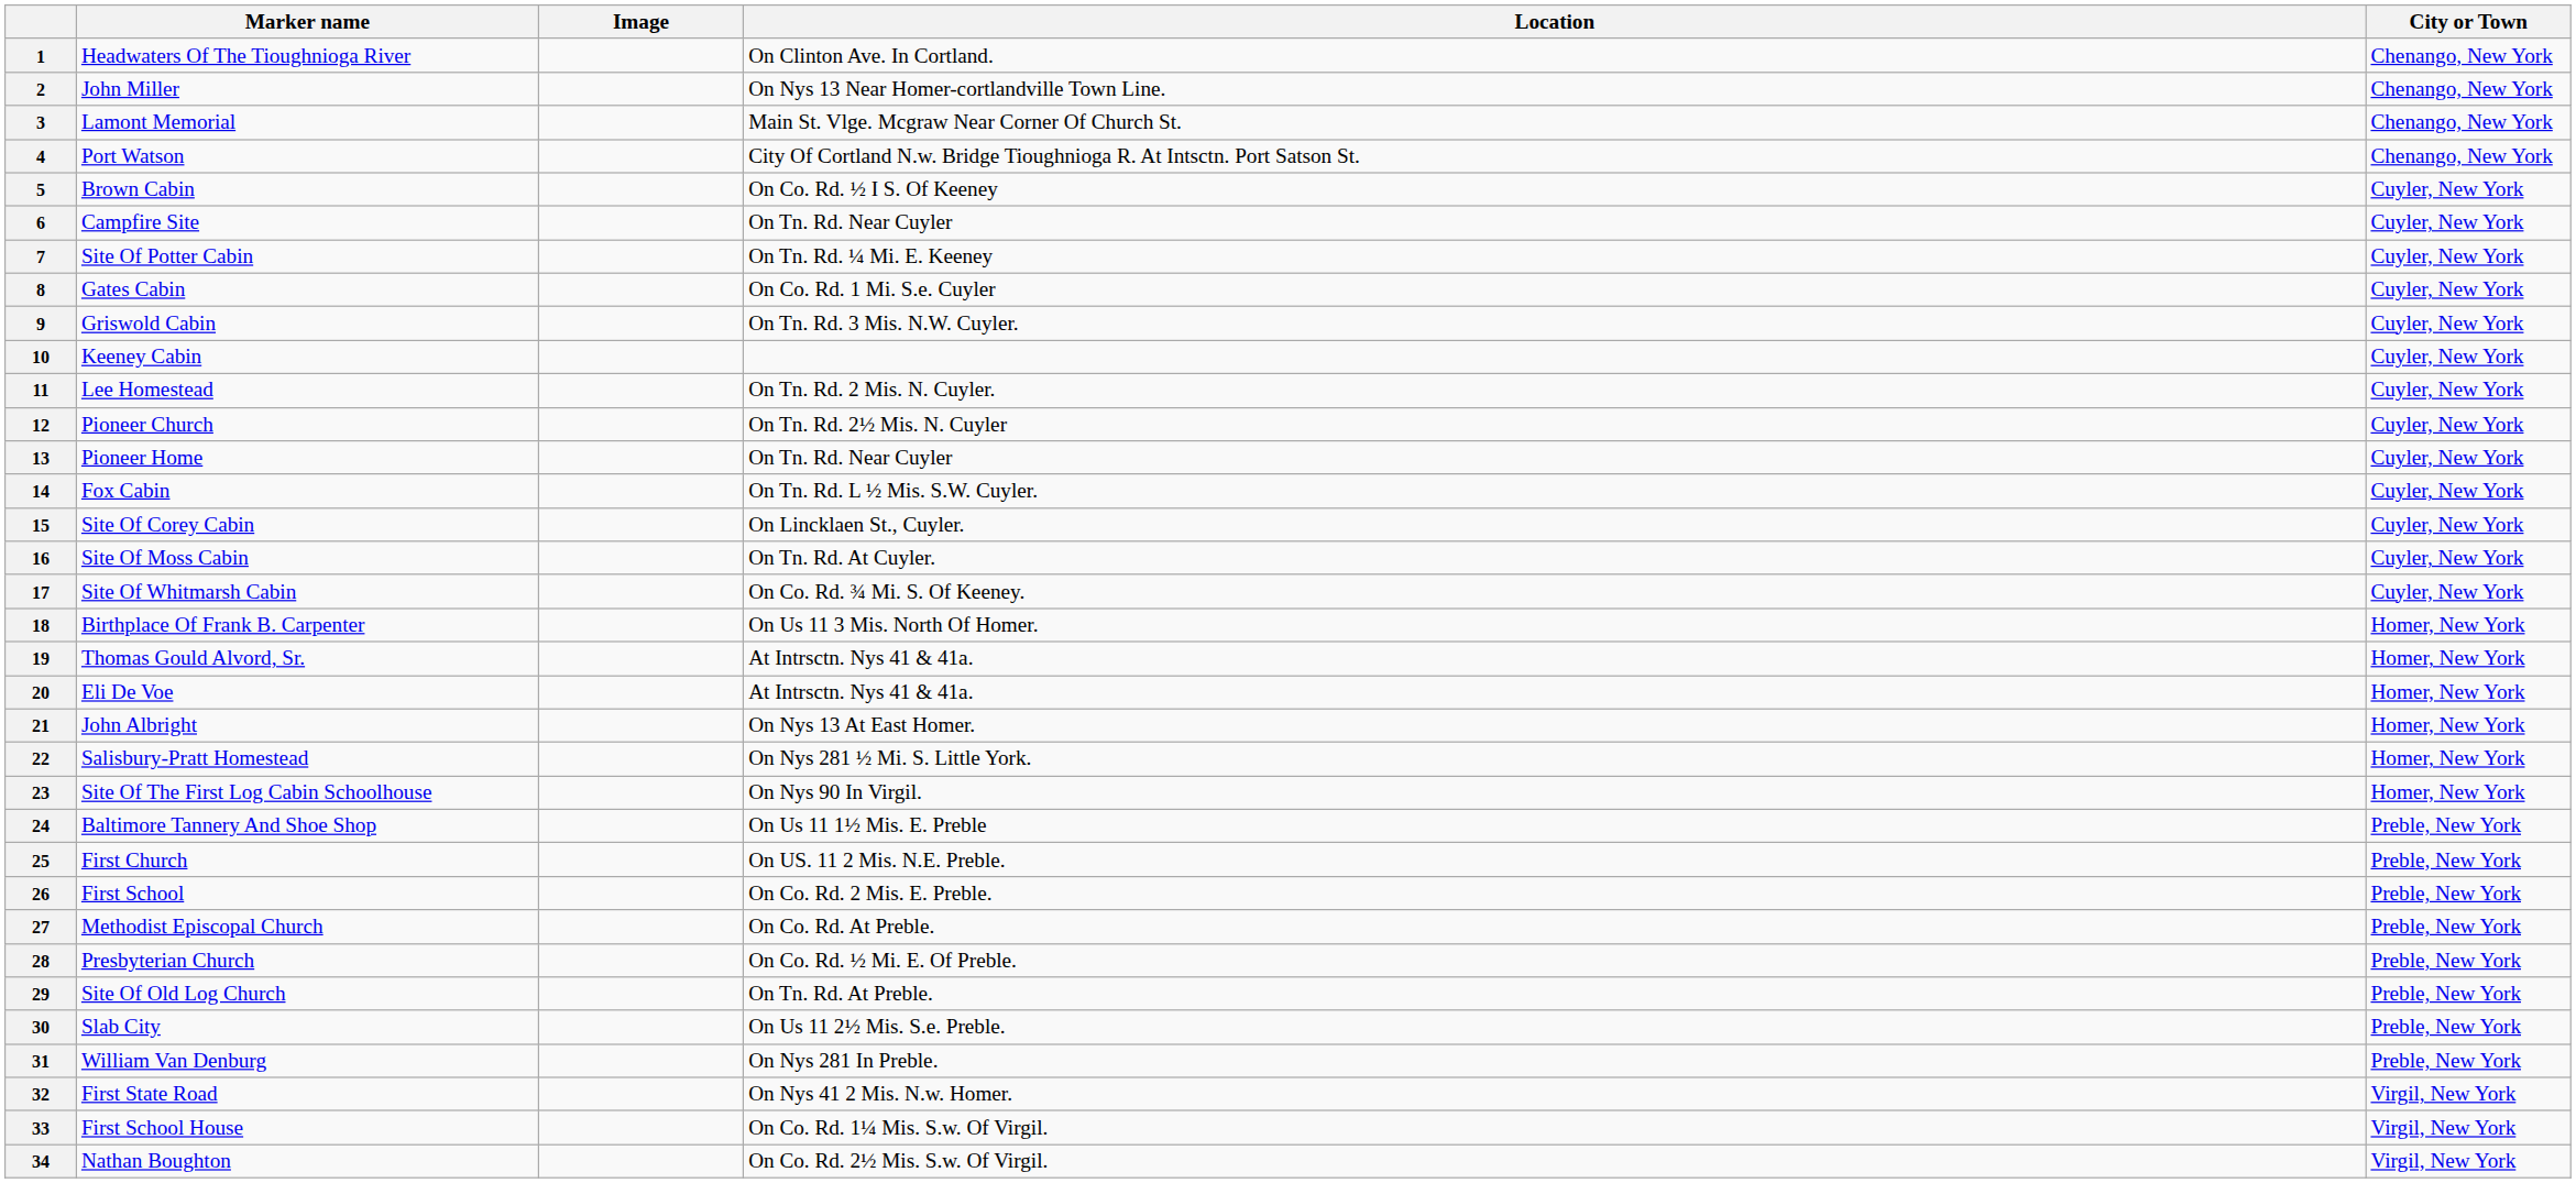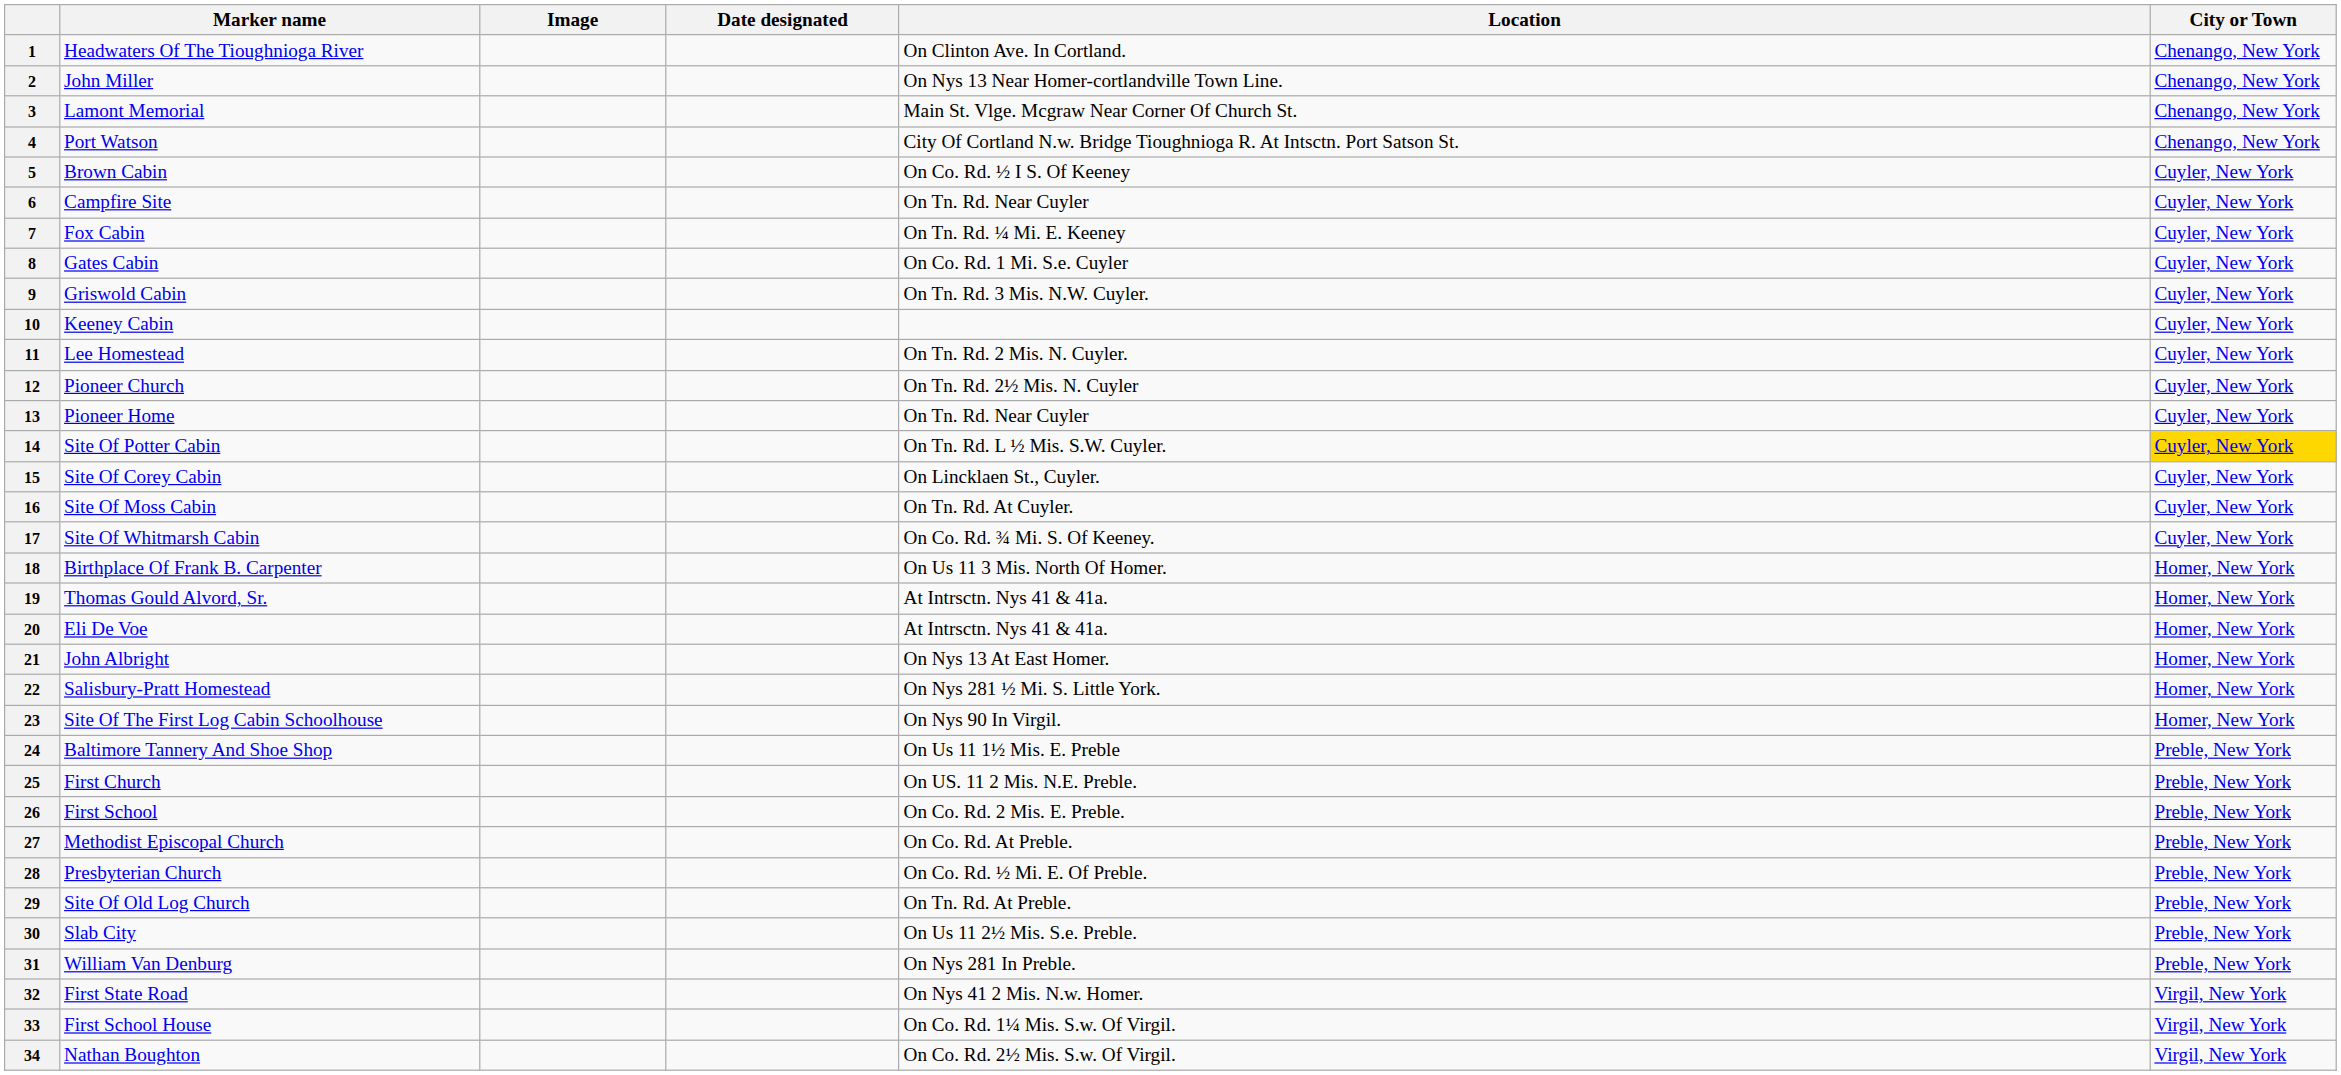 <table class="wikitable sortable" style="width:98%">
 <tr>
 <th></th>
 <th width = 18% ><strong>Marker name</strong></th>
 <th width = 8% class="unsortable" ><strong>Image</strong></th>
+<th width = 10% ><strong>Date designated</strong></th>
 <th><strong>Location</strong></th>
 <th width = 8% ><strong>City or Town</strong></th>
 </tr>
 <tr ->
 <th><small>1</small></th>
 <td><a href='#'>Headwaters Of The Tioughnioga River</a></td>
+<td></td>
 <td></td>
 <td>On Clinton Ave. In Cortland.</td>
 <td><a href='#'>Chenango, New York</a></td>
 </tr>
 <tr ->
 <th><small>2</small></th>
 <td><a href='#'>John Miller</a></td>
 <td></td>
+<td></td>
 <td>On Nys 13 Near Homer-cortlandville Town Line.</td>
 <td><a href='#'>Chenango, New York</a></td>
 </tr>
 <tr ->
 <th><small>3</small></th>
 <td><a href='#'>Lamont Memorial</a></td>
+<td></td>
 <td></td>
 <td>Main St. Vlge. Mcgraw Near Corner Of Church St.</td>
 <td><a href='#'>Chenango, New York</a></td>
 </tr>
 <tr ->
 <th><small>4</small></th>
 <td><a href='#'>Port Watson</a></td>
 <td></td>
+<td></td>
 <td>City Of Cortland N.w. Bridge Tioughnioga R. At Intsctn. Port Satson St.</td>
 <td><a href='#'>Chenango, New York</a></td>
 </tr>
 <tr ->
 <th><small>5</small></th>
 <td><a href='#'>Brown Cabin</a></td>
+<td></td>
 <td></td>
 <td>On Co. Rd. ½ I S. Of Keeney</td>
 <td><a href='#'>Cuyler, New York</a></td>
 </tr>
 <tr ->
 <th><small>6</small></th>
 <td><a href='#'>Campfire Site</a></td>
 <td></td>
+<td></td>
 <td>On Tn. Rd. Near Cuyler</td>
 <td><a href='#'>Cuyler, New York</a></td>
 </tr>
 <tr ->
 <th><small>7</small></th>
-<td><a href='#'>Site Of Potter Cabin</a></td>
+<td><a href='#'>Fox Cabin</a></td>
+<td></td>
 <td></td>
 <td>On Tn. Rd. ¼ Mi. E. Keeney</td>
 <td><a href='#'>Cuyler, New York</a></td>
 </tr>
 <tr ->
 <th><small>8</small></th>
 <td><a href='#'>Gates Cabin</a></td>
 <td></td>
+<td></td>
 <td>On Co. Rd. 1 Mi. S.e. Cuyler</td>
 <td><a href='#'>Cuyler, New York</a></td>
 </tr>
 <tr ->
 <th><small>9</small></th>
 <td><a href='#'>Griswold Cabin</a></td>
+<td></td>
 <td></td>
 <td>On Tn. Rd. 3 Mis. N.W. Cuyler.</td>
 <td><a href='#'>Cuyler, New York</a></td>
 </tr>
 <tr ->
 <th><small>10</small></th>
 <td><a href='#'>Keeney Cabin</a></td>
 <td></td>
 <td></td>
+<td></td>
 <td><a href='#'>Cuyler, New York</a></td>
 </tr>
 <tr ->
 <th><small>11</small></th>
 <td><a href='#'>Lee Homestead</a></td>
+<td></td>
 <td></td>
 <td>On Tn. Rd. 2 Mis. N. Cuyler.</td>
 <td><a href='#'>Cuyler, New York</a></td>
 </tr>
 <tr ->
 <th><small>12</small></th>
 <td><a href='#'>Pioneer Church</a></td>
 <td></td>
+<td></td>
 <td>On Tn. Rd. 2½ Mis. N. Cuyler</td>
 <td><a href='#'>Cuyler, New York</a></td>
 </tr>
 <tr ->
 <th><small>13</small></th>
 <td><a href='#'>Pioneer Home</a></td>
 <td></td>
+<td></td>
 <td>On Tn. Rd. Near Cuyler</td>
 <td><a href='#'>Cuyler, New York</a></td>
 </tr>
 <tr ->
 <th><small>14</small></th>
-<td><a href='#'>Fox Cabin</a></td>
+<td><a href='#'>Site Of Potter Cabin</a></td>
+<td></td>
 <td></td>
 <td>On Tn. Rd. L ½ Mis. S.W. Cuyler.</td>
-<td><a href='#'>Cuyler, New York</a></td>
+<td style="background: gold;"><a href='#'>Cuyler, New York</a></td>
 </tr>
 <tr ->
 <th><small>15</small></th>
 <td><a href='#'>Site Of Corey Cabin</a></td>
+<td></td>
 <td></td>
 <td>On Lincklaen St., Cuyler.</td>
 <td><a href='#'>Cuyler, New York</a></td>
 </tr>
 <tr ->
 <th><small>16</small></th>
 <td><a href='#'>Site Of Moss Cabin</a></td>
 <td></td>
+<td></td>
 <td>On Tn. Rd. At Cuyler.</td>
 <td><a href='#'>Cuyler, New York</a></td>
 </tr>
 <tr ->
 <th><small>17</small></th>
 <td><a href='#'>Site Of Whitmarsh Cabin</a></td>
+<td></td>
 <td></td>
 <td>On Co. Rd. ¾ Mi. S. Of Keeney.</td>
 <td><a href='#'>Cuyler, New York</a></td>
 </tr>
 <tr ->
 <th><small>18</small></th>
 <td><a href='#'>Birthplace Of Frank B. Carpenter</a></td>
 <td></td>
+<td></td>
 <td>On Us 11 3 Mis. North Of Homer.</td>
 <td><a href='#'>Homer, New York</a></td>
 </tr>
 <tr ->
 <th><small>19</small></th>
 <td><a href='#'>Thomas Gould Alvord, Sr.</a></td>
+<td></td>
 <td></td>
 <td>At Intrsctn. Nys 41 & 41a.</td>
 <td><a href='#'>Homer, New York</a></td>
 </tr>
 <tr ->
 <th><small>20</small></th>
 <td><a href='#'>Eli De Voe</a></td>
 <td></td>
+<td></td>
 <td>At Intrsctn. Nys 41 & 41a.</td>
 <td><a href='#'>Homer, New York</a></td>
 </tr>
 <tr ->
 <th><small>21</small></th>
 <td><a href='#'>John Albright</a></td>
+<td></td>
 <td></td>
 <td>On Nys 13 At East Homer.</td>
 <td><a href='#'>Homer, New York</a></td>
 </tr>
 <tr ->
 <th><small>22</small></th>
 <td><a href='#'>Salisbury-Pratt Homestead</a></td>
 <td></td>
+<td></td>
 <td>On Nys 281 ½ Mi. S. Little York.</td>
 <td><a href='#'>Homer, New York</a></td>
 </tr>
 <tr ->
 <th><small>23</small></th>
 <td><a href='#'>Site Of The First Log Cabin Schoolhouse</a></td>
+<td></td>
 <td></td>
 <td>On Nys 90 In Virgil.</td>
 <td><a href='#'>Homer, New York</a></td>
 </tr>
 <tr ->
 <th><small>24</small></th>
 <td><a href='#'>Baltimore Tannery And Shoe Shop</a></td>
 <td></td>
+<td></td>
 <td>On Us 11 1½ Mis. E. Preble</td>
 <td><a href='#'>Preble, New York</a></td>
 </tr>
 <tr ->
 <th><small>25</small></th>
 <td><a href='#'>First Church</a></td>
+<td></td>
 <td></td>
 <td>On US. 11 2 Mis. N.E. Preble.</td>
 <td><a href='#'>Preble, New York</a></td>
 </tr>
 <tr ->
 <th><small>26</small></th>
 <td><a href='#'>First School</a></td>
 <td></td>
+<td></td>
 <td>On Co. Rd. 2 Mis. E. Preble.</td>
 <td><a href='#'>Preble, New York</a></td>
 </tr>
 <tr ->
 <th><small>27</small></th>
 <td><a href='#'>Methodist Episcopal Church</a></td>
+<td></td>
 <td></td>
 <td>On Co. Rd. At Preble.</td>
 <td><a href='#'>Preble, New York</a></td>
 </tr>
 <tr ->
 <th><small>28</small></th>
 <td><a href='#'>Presbyterian Church</a></td>
 <td></td>
+<td></td>
 <td>On Co. Rd. ½ Mi. E. Of Preble.</td>
 <td><a href='#'>Preble, New York</a></td>
 </tr>
 <tr ->
 <th><small>29</small></th>
 <td><a href='#'>Site Of Old Log Church</a></td>
+<td></td>
 <td></td>
 <td>On Tn. Rd. At Preble.</td>
 <td><a href='#'>Preble, New York</a></td>
 </tr>
 <tr ->
 <th><small>30</small></th>
 <td><a href='#'>Slab City</a></td>
 <td></td>
+<td></td>
 <td>On Us 11 2½ Mis. S.e. Preble.</td>
 <td><a href='#'>Preble, New York</a></td>
 </tr>
 <tr ->
 <th><small>31</small></th>
 <td><a href='#'>William Van Denburg</a></td>
+<td></td>
 <td></td>
 <td>On Nys 281 In Preble.</td>
 <td><a href='#'>Preble, New York</a></td>
 </tr>
 <tr ->
 <th><small>32</small></th>
 <td><a href='#'>First State Road</a></td>
 <td></td>
+<td></td>
 <td>On Nys 41 2 Mis. N.w. Homer.</td>
 <td><a href='#'>Virgil, New York</a></td>
 </tr>
 <tr ->
 <th><small>33</small></th>
 <td><a href='#'>First School House</a></td>
+<td></td>
 <td></td>
 <td>On Co. Rd. 1¼ Mis. S.w. Of Virgil.</td>
 <td><a href='#'>Virgil, New York</a></td>
 </tr>
 <tr ->
 <th><small>34</small></th>
 <td><a href='#'>Nathan Boughton</a></td>
 <td></td>
+<td></td>
 <td>On Co. Rd. 2½ Mis. S.w. Of Virgil.</td>
 <td><a href='#'>Virgil, New York</a></td>
 </tr>
 </table>
